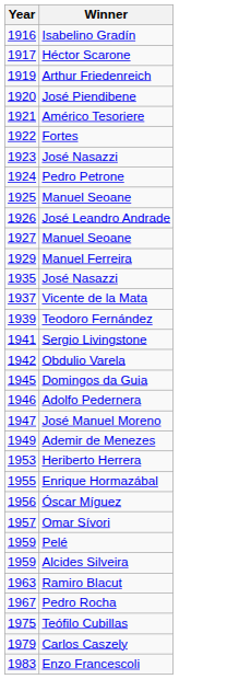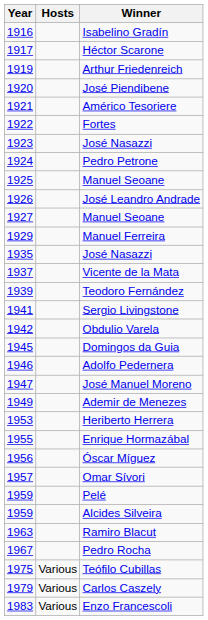 <table class=wikitable>
 <tr>
 <th>Year</th>
+<th>Hosts</th>
 <th>Winner</th>
 </tr>
 <tr>
 <td><a href='#'>1916</a></td>
+<td></td>
 <td> <a href='#'>Isabelino Gradín</a></td>
 </tr>
 <tr>
 <td><a href='#'>1917</a></td>
+<td></td>
 <td> <a href='#'>Héctor Scarone</a></td>
 </tr>
 <tr>
 <td><a href='#'>1919</a></td>
+<td></td>
 <td> <a href='#'>Arthur Friedenreich</a></td>
 </tr>
 <tr>
 <td><a href='#'>1920</a></td>
+<td></td>
 <td> <a href='#'>José Piendibene</a></td>
 </tr>
 <tr>
 <td><a href='#'>1921</a></td>
+<td></td>
 <td> <a href='#'>Américo Tesoriere</a></td>
 </tr>
 <tr>
 <td><a href='#'>1922</a></td>
+<td></td>
 <td> <a href='#'>Fortes</a></td>
 </tr>
 <tr>
 <td><a href='#'>1923</a></td>
+<td></td>
 <td> <a href='#'>José Nasazzi</a></td>
 </tr>
 <tr>
 <td><a href='#'>1924</a></td>
+<td></td>
 <td> <a href='#'>Pedro Petrone</a></td>
 </tr>
 <tr>
 <td><a href='#'>1925</a></td>
+<td></td>
 <td> <a href='#'>Manuel Seoane</a></td>
 </tr>
 <tr>
 <td><a href='#'>1926</a></td>
+<td></td>
 <td> <a href='#'>José Leandro Andrade</a></td>
 </tr>
 <tr>
 <td><a href='#'>1927</a></td>
+<td></td>
 <td> <a href='#'>Manuel Seoane</a></td>
 </tr>
 <tr>
 <td><a href='#'>1929</a></td>
+<td></td>
 <td> <a href='#'>Manuel Ferreira</a></td>
 </tr>
 <tr>
 <td><a href='#'>1935</a></td>
+<td></td>
 <td> <a href='#'>José Nasazzi</a></td>
 </tr>
 <tr>
 <td><a href='#'>1937</a></td>
+<td></td>
 <td> <a href='#'>Vicente de la Mata</a></td>
 </tr>
 <tr>
 <td><a href='#'>1939</a></td>
+<td></td>
 <td> <a href='#'>Teodoro Fernández</a></td>
 </tr>
 <tr>
 <td><a href='#'>1941</a></td>
+<td></td>
 <td> <a href='#'>Sergio Livingstone</a></td>
 </tr>
 <tr>
 <td><a href='#'>1942</a></td>
+<td></td>
 <td> <a href='#'>Obdulio Varela</a></td>
 </tr>
 <tr>
 <td><a href='#'>1945</a></td>
+<td></td>
 <td> <a href='#'>Domingos da Guia</a></td>
 </tr>
 <tr>
 <td><a href='#'>1946</a></td>
+<td></td>
 <td> <a href='#'>Adolfo Pedernera</a></td>
 </tr>
 <tr>
 <td><a href='#'>1947</a></td>
+<td></td>
 <td> <a href='#'>José Manuel Moreno</a></td>
 </tr>
 <tr>
 <td><a href='#'>1949</a></td>
+<td></td>
 <td> <a href='#'>Ademir de Menezes</a></td>
 </tr>
 <tr>
 <td><a href='#'>1953</a></td>
+<td></td>
 <td> <a href='#'>Heriberto Herrera</a></td>
 </tr>
 <tr>
 <td><a href='#'>1955</a></td>
+<td></td>
 <td> <a href='#'>Enrique Hormazábal</a></td>
 </tr>
 <tr>
 <td><a href='#'>1956</a></td>
+<td></td>
 <td> <a href='#'>Óscar Míguez</a></td>
 </tr>
 <tr>
 <td><a href='#'>1957</a></td>
+<td></td>
 <td> <a href='#'>Omar Sívori</a></td>
 </tr>
 <tr>
 <td><a href='#'>1959</a></td>
+<td></td>
 <td> <a href='#'>Pelé</a></td>
 </tr>
 <tr>
 <td><a href='#'>1959</a></td>
+<td></td>
 <td> <a href='#'>Alcides Silveira</a></td>
 </tr>
 <tr>
 <td><a href='#'>1963</a></td>
+<td></td>
 <td> <a href='#'>Ramiro Blacut</a></td>
 </tr>
 <tr>
 <td><a href='#'>1967</a></td>
+<td></td>
 <td> <a href='#'>Pedro Rocha</a></td>
 </tr>
 <tr>
 <td><a href='#'>1975</a></td>
+<td>Various</td>
 <td> <a href='#'>Teófilo Cubillas</a></td>
 </tr>
 <tr>
 <td><a href='#'>1979</a></td>
+<td>Various</td>
 <td> <a href='#'>Carlos Caszely</a></td>
 </tr>
 <tr>
 <td><a href='#'>1983</a></td>
+<td>Various</td>
 <td> <a href='#'>Enzo Francescoli</a></td>
 </tr>
 </table>
